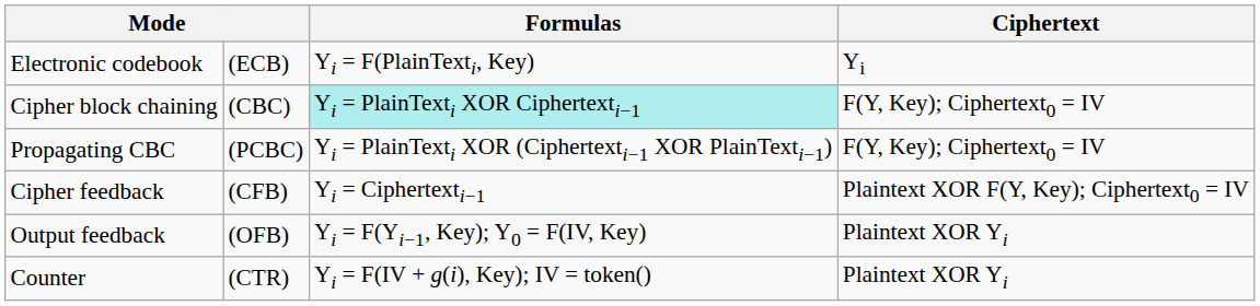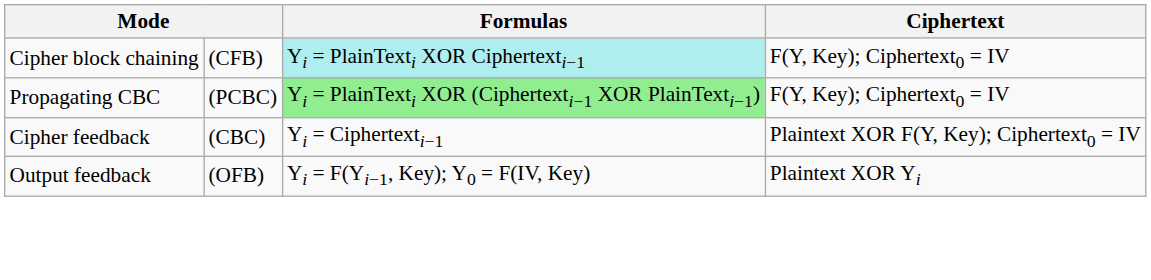 <table class="wikitable">
 <tr>
 <th colspan="2">Mode</th>
 <th>Formulas</th>
 <th>Ciphertext</th>
 </tr>
 <tr>
-<td>Electronic codebook</td>
-<td>(ECB)</td>
-<td>Y<sub><em>i</em></sub> = F(PlainText<sub><em>i</em></sub>, Key)</td>
-<td>Y<sub>i</sub></td>
-</tr>
-<tr>
 <td>Cipher block chaining</td>
-<td>(CBC)</td>
+<td>(CFB)</td>
 <td style="background: paleturquoise;">Y<sub><em>i</em></sub> = PlainText<sub><em>i</em></sub> XOR Ciphertext<sub><em>i</em>−1</sub></td>
 <td>F(Y, Key); Ciphertext<sub>0</sub> = IV</td>
 </tr>
 <tr>
 <td>Propagating CBC</td>
 <td>(PCBC)</td>
-<td>Y<sub><em>i</em></sub> = PlainText<sub><em>i</em></sub> XOR (Ciphertext<sub><em>i</em>−1</sub> XOR PlainText<sub><em>i</em>−1</sub>)</td>
+<td style="background: lightgreen;">Y<sub><em>i</em></sub> = PlainText<sub><em>i</em></sub> XOR (Ciphertext<sub><em>i</em>−1</sub> XOR PlainText<sub><em>i</em>−1</sub>)</td>
 <td>F(Y, Key); Ciphertext<sub>0</sub> = IV</td>
 </tr>
 <tr>
 <td>Cipher feedback</td>
-<td>(CFB)</td>
+<td>(CBC)</td>
 <td>Y<sub><em>i</em></sub> = Ciphertext<sub><em>i</em>−1</sub></td>
 <td>Plaintext XOR F(Y, Key); Ciphertext<sub>0</sub> = IV</td>
 </tr>
 <tr>
 <td>Output feedback</td>
 <td>(OFB)</td>
 <td>Y<sub><em>i</em></sub> = F(Y<sub><em>i</em>−1</sub>, Key); Y<sub>0</sub> = F(IV, Key)</td>
 <td>Plaintext XOR Y<sub><em>i</em></sub></td>
 </tr>
-<tr>
-<td>Counter</td>
-<td>(CTR)</td>
-<td>Y<sub><em>i</em></sub> = F(IV + <em>g</em>(<em>i</em>), Key); IV = token()</td>
-<td>Plaintext XOR Y<sub><em>i</em></sub></td>
-</tr>
 </table>
